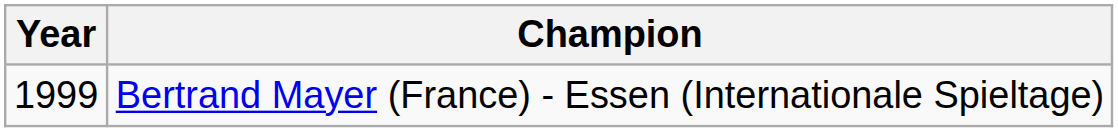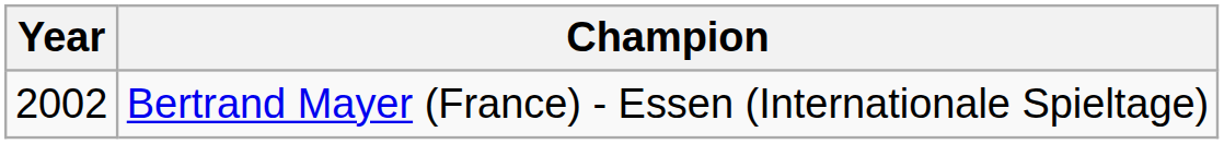 <table class="wikitable">
 <tr>
 <th>Year</th>
 <th>Champion</th>
 </tr>
 <tr>
-<td>1999</td>
+<td>2002</td>
 <td><a href='#'>Bertrand Mayer</a> (France) - Essen (Internationale Spieltage)</td>
 </tr>
 </table>
